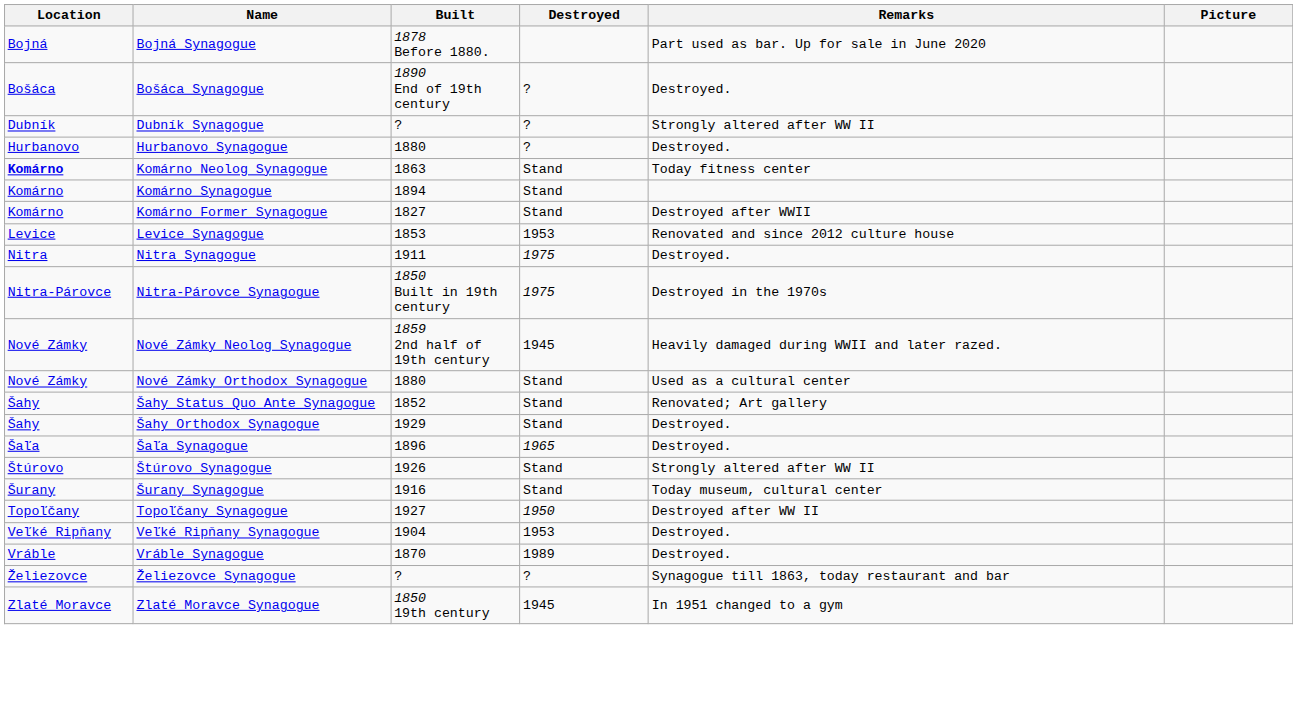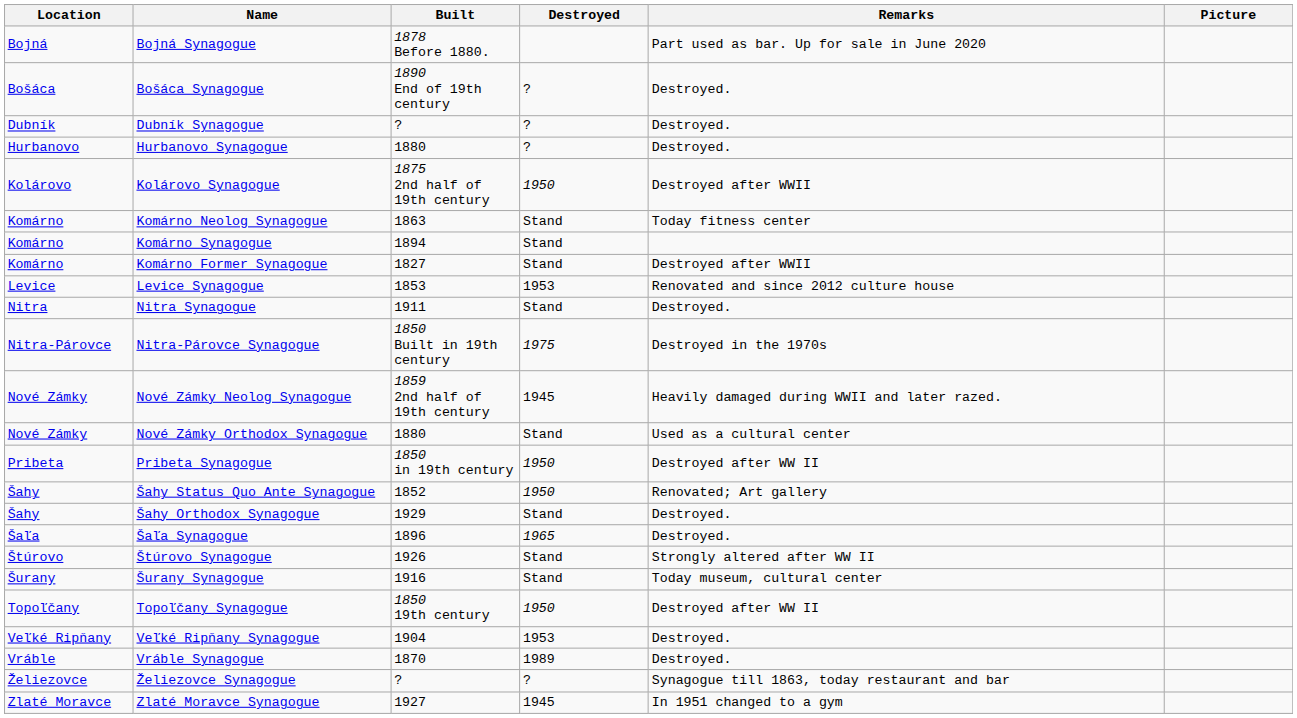 <table class="wikitable sortable" width="100%">
 <tr>
 <th width="10%">Location</th>
 <th width="20%">Name</th>
 <th width="10%">Built</th>
 <th width="10%">Destroyed</th>
 <th width="40%" class="unsortable">Remarks</th>
 <th width="10%" class="unsortable">Picture</th>
 </tr>
 <tr>
 <td><a href='#'>Bojná</a></td>
 <td><a href='#'>Bojná Synagogue</a></td>
 <td><em>1878</em><br>Before 1880.</td>
 <td></td>
 <td>Part used as bar. Up for sale in June 2020</td>
 <td></td>
 </tr>
 <tr>
 <td><a href='#'>Bošáca</a></td>
 <td><a href='#'>Bošáca Synagogue</a></td>
 <td><em>1890</em><br>End of 19th century</td>
 <td>?</td>
 <td>Destroyed.</td>
 <td></td>
 </tr>
 <tr>
 <td><a href='#'>Dubník</a></td>
 <td><a href='#'>Dubník Synagogue</a></td>
 <td>?</td>
 <td>?</td>
-<td>Strongly altered after WW II</td>
+<td>Destroyed.</td>
 <td></td>
 </tr>
 <tr>
 <td><a href='#'>Hurbanovo</a></td>
 <td><a href='#'>Hurbanovo Synagogue</a></td>
 <td>1880</td>
 <td>?</td>
 <td>Destroyed.</td>
 <td></td>
 </tr>
 <tr>
-<td><strong><a href='#'>Komárno</a></strong></td>
+<td><a href='#'>Kolárovo</a></td>
+<td><a href='#'>Kolárovo Synagogue</a></td>
+<td><em>1875</em><br>2nd half of 19th century</td>
+<td><em>1950</em></td>
+<td>Destroyed after WWII</td>
+<td></td>
+</tr>
+<tr>
+<td><a href='#'>Komárno</a></td>
 <td><a href='#'>Komárno Neolog Synagogue</a></td>
 <td>1863</td>
 <td>Stand</td>
 <td>Today fitness center</td>
 <td></td>
 </tr>
 <tr>
 <td><a href='#'>Komárno</a></td>
 <td><a href='#'>Komárno Synagogue</a></td>
 <td>1894</td>
 <td>Stand</td>
 <td></td>
 <td></td>
 </tr>
 <tr>
 <td><a href='#'>Komárno</a></td>
 <td><a href='#'>Komárno Former Synagogue</a></td>
 <td>1827</td>
 <td>Stand</td>
 <td>Destroyed after WWII</td>
 <td></td>
 </tr>
 <tr>
 <td><a href='#'>Levice</a></td>
 <td><a href='#'>Levice Synagogue</a></td>
 <td>1853</td>
 <td>1953</td>
 <td>Renovated and since 2012 culture house</td>
 <td></td>
 </tr>
 <tr>
 <td><a href='#'>Nitra</a></td>
 <td><a href='#'>Nitra Synagogue</a></td>
 <td>1911</td>
-<td><em>1975</em></td>
+<td>Stand</td>
 <td>Destroyed.</td>
 <td></td>
 </tr>
 <tr>
 <td><a href='#'>Nitra-Párovce</a></td>
 <td><a href='#'>Nitra-Párovce Synagogue</a></td>
 <td><em>1850</em><br>Built in 19th century</td>
 <td><em>1975</em></td>
 <td>Destroyed in the 1970s</td>
 <td></td>
 </tr>
 <tr>
 <td><a href='#'>Nové Zámky</a></td>
 <td><a href='#'>Nové Zámky Neolog Synagogue</a></td>
 <td><em>1859</em><br>2nd half of 19th century</td>
 <td>1945</td>
 <td>Heavily damaged during WWII and later razed.</td>
 <td></td>
 </tr>
 <tr>
 <td><a href='#'>Nové Zámky</a></td>
 <td><a href='#'>Nové Zámky Orthodox Synagogue</a></td>
 <td>1880</td>
 <td>Stand</td>
 <td>Used as a cultural center</td>
 <td></td>
 </tr>
 <tr>
+<td><a href='#'>Pribeta</a></td>
+<td><a href='#'>Pribeta Synagogue</a></td>
+<td><em>1850</em> <br>in 19th century</td>
+<td><em>1950</em></td>
+<td>Destroyed after WW II</td>
+<td></td>
+</tr>
+<tr>
 <td><a href='#'>Šahy</a></td>
 <td><a href='#'>Šahy Status Quo Ante Synagogue</a></td>
 <td>1852</td>
-<td>Stand</td>
+<td><em>1950</em></td>
 <td>Renovated; Art gallery</td>
 <td></td>
 </tr>
 <tr>
 <td><a href='#'>Šahy</a></td>
 <td><a href='#'>Šahy Orthodox Synagogue</a></td>
 <td>1929</td>
 <td>Stand</td>
 <td>Destroyed.</td>
 <td></td>
 </tr>
 <tr>
 <td><a href='#'>Šaľa</a></td>
 <td><a href='#'>Šaľa Synagogue</a></td>
 <td>1896</td>
 <td><em>1965</em></td>
 <td>Destroyed.</td>
 <td></td>
 </tr>
 <tr>
 <td><a href='#'>Štúrovo</a></td>
 <td><a href='#'>Štúrovo Synagogue</a></td>
 <td>1926</td>
 <td>Stand</td>
 <td>Strongly altered after WW II</td>
 <td></td>
 </tr>
 <tr>
 <td><a href='#'>Šurany</a></td>
 <td><a href='#'>Šurany Synagogue</a></td>
 <td>1916</td>
 <td>Stand</td>
 <td>Today museum, cultural center</td>
 <td></td>
 </tr>
 <tr>
 <td><a href='#'>Topoľčany</a></td>
 <td><a href='#'>Topoľčany Synagogue</a></td>
-<td>1927</td>
+<td><em>1850</em><br>19th century</td>
 <td><em>1950</em></td>
 <td>Destroyed after WW II</td>
 <td></td>
 </tr>
 <tr>
 <td><a href='#'>Veľké Ripňany</a></td>
 <td><a href='#'>Veľké Ripňany Synagogue</a></td>
 <td>1904</td>
 <td>1953</td>
 <td>Destroyed.</td>
 <td></td>
 </tr>
 <tr>
 <td><a href='#'>Vráble</a></td>
 <td><a href='#'>Vráble Synagogue</a></td>
 <td>1870</td>
 <td>1989</td>
 <td>Destroyed.</td>
 <td></td>
 </tr>
 <tr>
 <td><a href='#'>Želiezovce</a></td>
 <td><a href='#'>Želiezovce Synagogue</a></td>
 <td>?</td>
 <td>?</td>
 <td>Synagogue till 1863, today restaurant and bar</td>
 <td></td>
 </tr>
 <tr>
 <td><a href='#'>Zlaté Moravce</a></td>
 <td><a href='#'>Zlaté Moravce Synagogue</a></td>
-<td><em>1850</em><br>19th century</td>
+<td>1927</td>
 <td>1945</td>
 <td>In 1951 changed to a gym</td>
 <td></td>
 </tr>
 </table>
